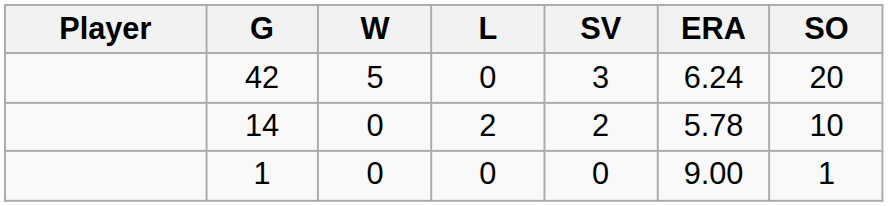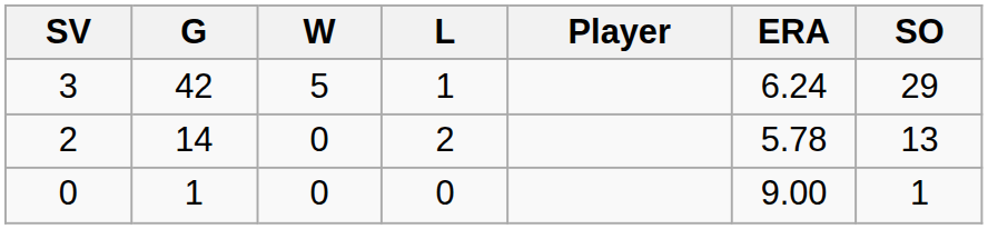 <table class="wikitable sortable">
 <tr>
-<th bgcolor="#DDDDFF" width="16%">Player</th>
+<th bgcolor="#DDDDFF" width="9%">SV</th>
 <th bgcolor="#DDDDFF" width="9%">G</th>
 <th bgcolor="#DDDDFF" width="9%">W</th>
 <th bgcolor="#DDDDFF" width="9%">L</th>
-<th bgcolor="#DDDDFF" width="9%">SV</th>
+<th bgcolor="#DDDDFF" width="16%">Player</th>
 <th bgcolor="#DDDDFF" width="9%">ERA</th>
 <th bgcolor="#DDDDFF" width="9%">SO</th>
 </tr>
 <tr align="center">
-<td></td>
+<td>3</td>
 <td>42</td>
 <td>5</td>
-<td>0</td>
-<td>3</td>
+<td>1</td>
+<td></td>
 <td>6.24</td>
-<td>20</td>
+<td>29</td>
 </tr>
 <tr align="center">
-<td></td>
+<td>2</td>
 <td>14</td>
 <td>0</td>
 <td>2</td>
-<td>2</td>
+<td></td>
 <td>5.78</td>
-<td>10</td>
+<td>13</td>
 </tr>
 <tr align="center">
-<td></td>
+<td>0</td>
 <td>1</td>
 <td>0</td>
 <td>0</td>
-<td>0</td>
+<td></td>
 <td>9.00</td>
 <td>1</td>
 </tr>
 </table>
